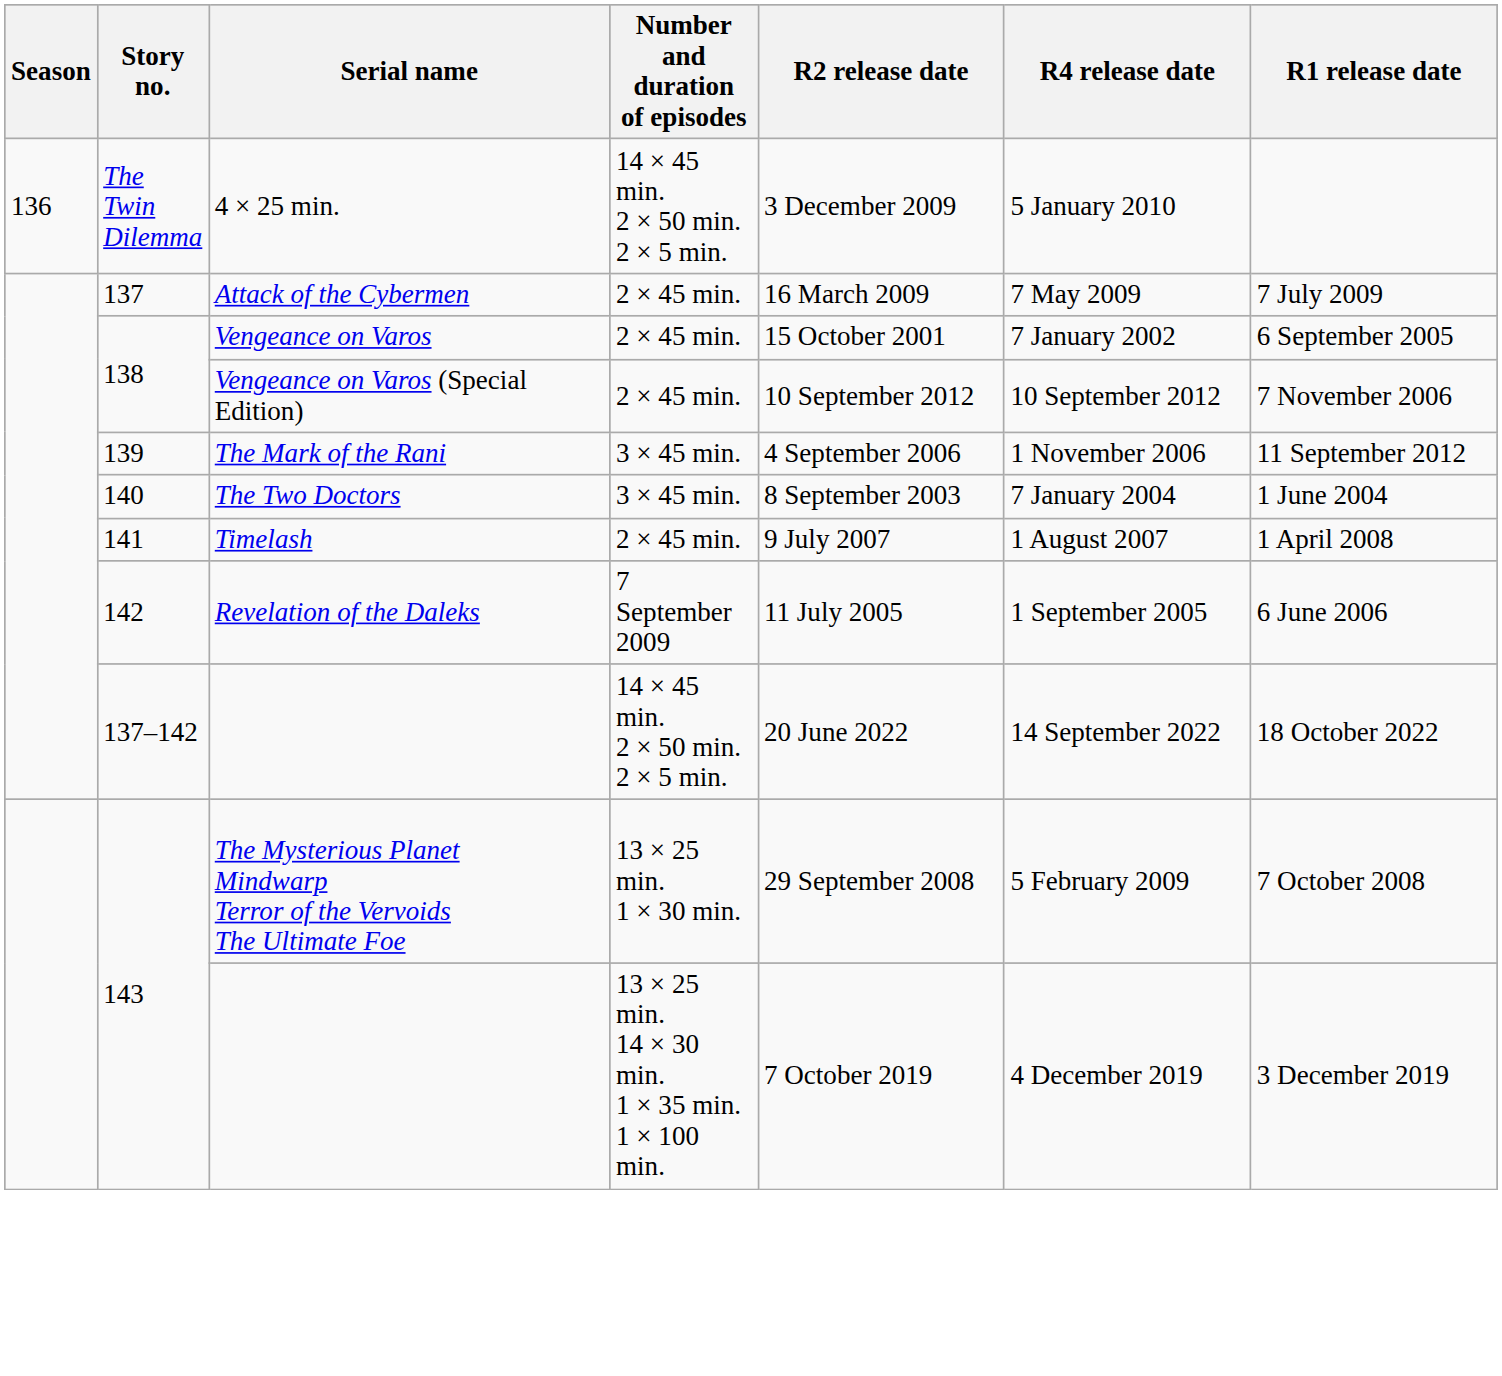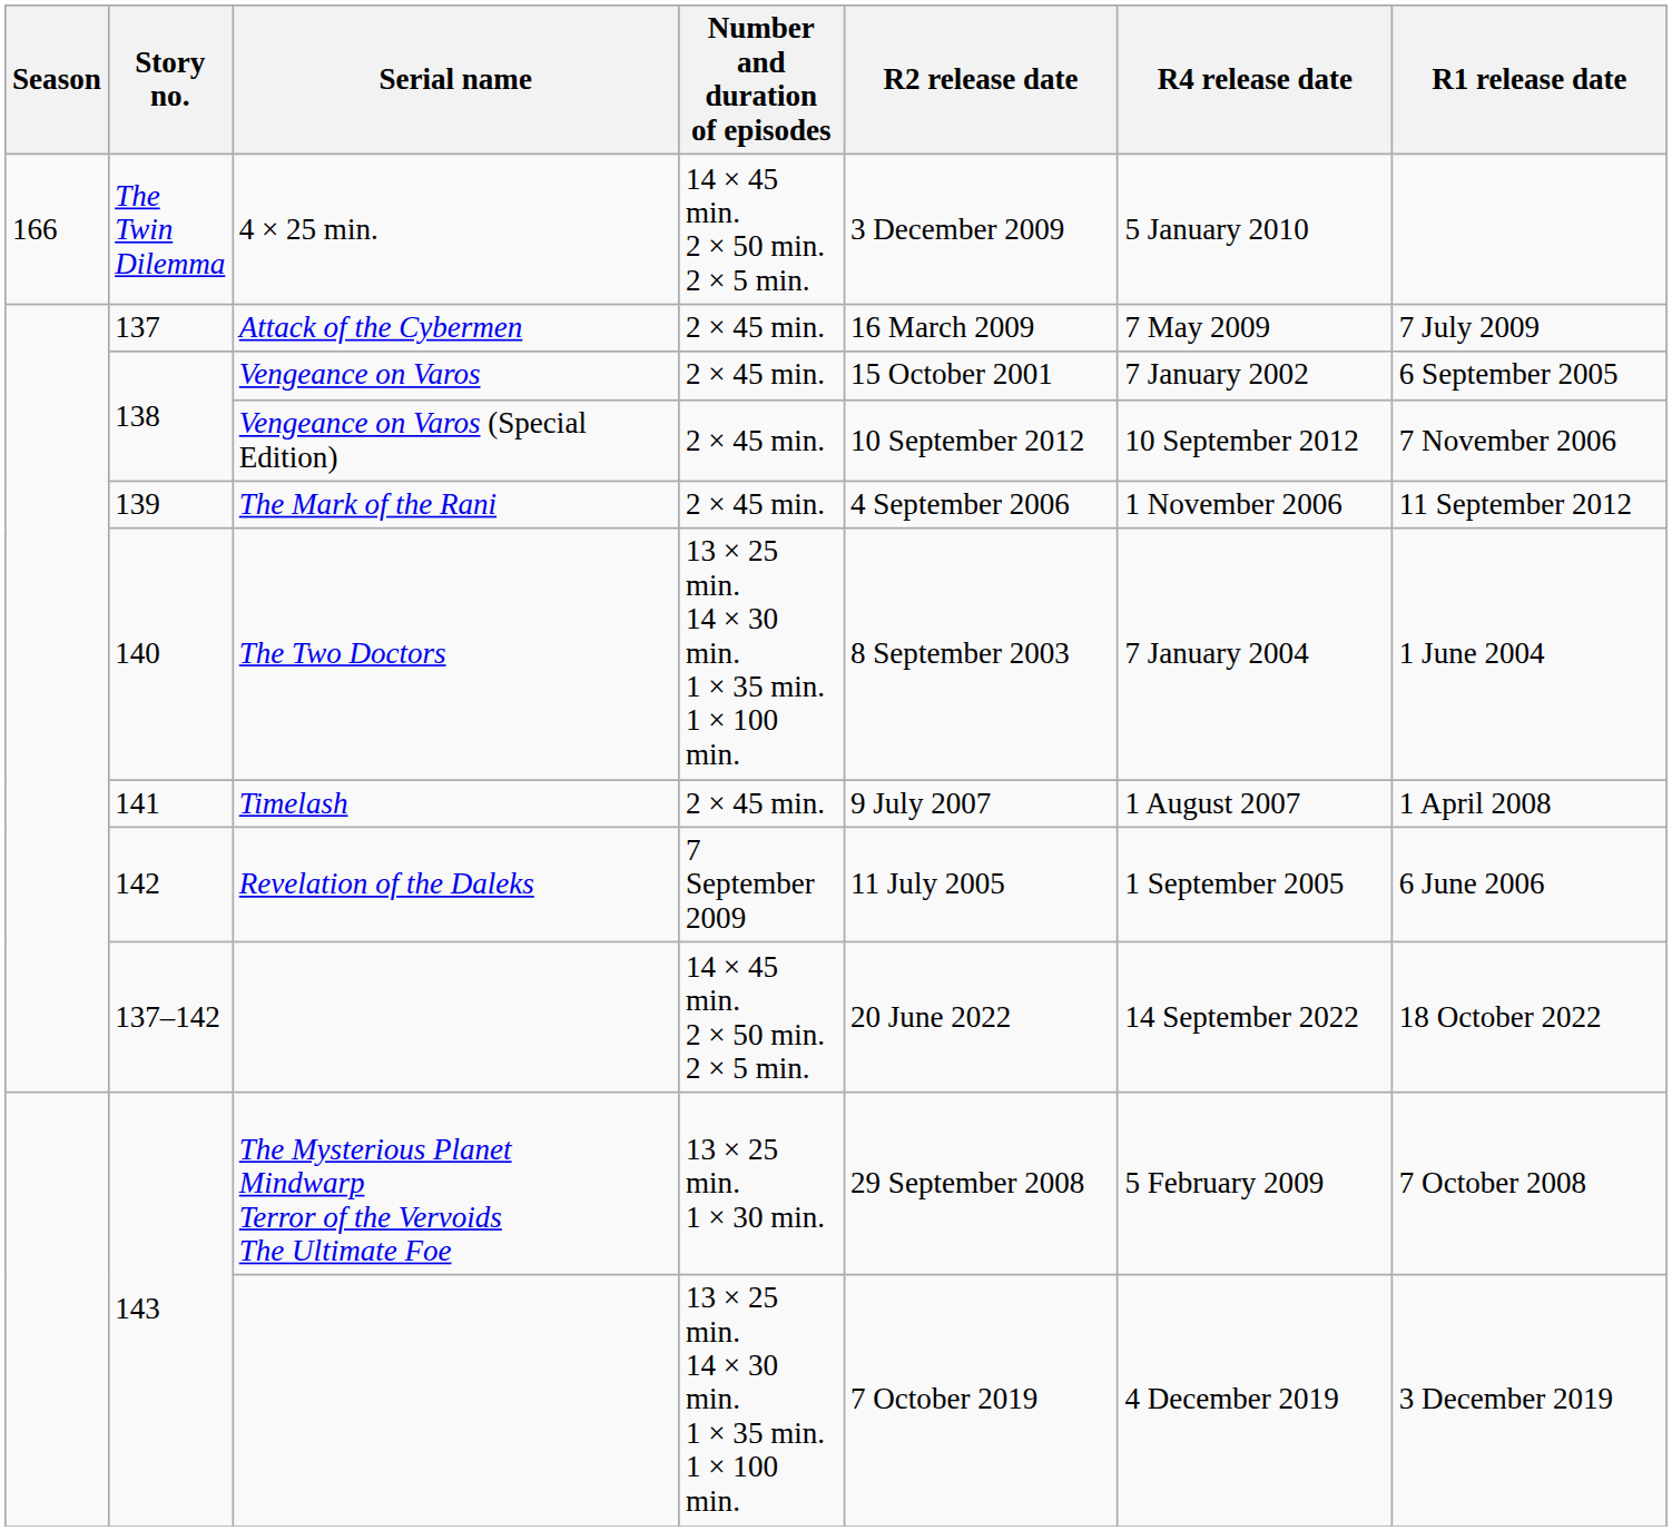 <table class="wikitable sortable" style="width:100%;">
 <tr>
 <th style="width:4%;">Season</th>
 <th style="width:7%;">Story no.</th>
 <th style="width:28%;">Serial name</th>
 <th style="width:10%;">Number and duration<br>of episodes</th>
 <th style="width:17%;">R2 release date</th>
 <th style="width:17%;">R4 release date</th>
 <th style="width:17%;">R1 release date</th>
 </tr>
 <tr>
-<td>136</td>
+<td>166</td>
 <td><em><a href='#'>The Twin Dilemma</a></em></td>
 <td data-sort-value="100">4 × 25 min.</td>
 <td data-sort-value="740">14 × 45 min.<br>2 × 50 min.<br>2 × 5 min.</td>
 <td data-sort-value="2009-12-03">3 December 2009</td>
 <td data-sort-value="2010-01-05">5 January 2010</td>
 </tr>
 <tr>
 <td rowspan="8"></td>
 <td>137</td>
 <td><em><a href='#'>Attack of the Cybermen</a></em></td>
 <td data-sort-value="90">2 × 45 min.</td>
 <td data-sort-value="2009-03-16">16 March 2009</td>
 <td data-sort-value="2009-05-07">7 May 2009</td>
 <td data-sort-value="2009-07-07">7 July 2009</td>
 </tr>
 <tr>
 <td rowspan="2">138</td>
 <td><em><a href='#'>Vengeance on Varos</a></em></td>
 <td data-sort-value="90">2 × 45 min.</td>
 <td data-sort-value="2001-10-15">15 October 2001</td>
 <td data-sort-value="2002-01-07">7 January 2002</td>
 <td data-sort-value="2005-09-06">6 September 2005</td>
 </tr>
 <tr>
 <td><em><a href='#'>Vengeance on Varos</a></em> (Special Edition)</td>
 <td data-sort-value="90">2 × 45 min.</td>
 <td data-sort-value="2012-09-10">10 September 2012</td>
 <td data-sort-value="2012-09-10">10 September 2012</td>
 <td data-sort-value="2006-11-07">7 November 2006</td>
 </tr>
 <tr>
 <td>139</td>
 <td><em><a href='#'>The Mark of the Rani</a></em></td>
-<td data-sort-value="135">3 × 45 min.</td>
+<td data-sort-value="90">2 × 45 min.</td>
 <td data-sort-value="2006-09-04">4 September 2006</td>
 <td data-sort-value="2006-11-01">1 November 2006</td>
 <td data-sort-value="2012-09-11">11 September 2012</td>
 </tr>
 <tr>
 <td>140</td>
 <td><em><a href='#'>The Two Doctors</a></em></td>
-<td data-sort-value="135">3 × 45 min.</td>
+<td data-sort-value="325">13 × 25 min.<br>14 × 30 min.<br>1 × 35 min.<br>1 × 100 min.</td>
 <td data-sort-value="2003-09-08">8 September 2003</td>
 <td data-sort-value="2004-01-07">7 January 2004</td>
 <td data-sort-value="2004-06-01">1 June 2004</td>
 </tr>
 <tr>
 <td>141</td>
 <td><em><a href='#'>Timelash</a></em></td>
 <td data-sort-value="90">2 × 45 min.</td>
 <td data-sort-value="2007-07-09">9 July 2007</td>
 <td data-sort-value="2007-08-01">1 August 2007</td>
 <td data-sort-value="2008-04-01">1 April 2008</td>
 </tr>
 <tr>
 <td>142</td>
 <td><em><a href='#'>Revelation of the Daleks</a></em></td>
 <td data-sort-value="2009-09-07">7 September 2009</td>
 <td data-sort-value="2005-07-11">11 July 2005</td>
 <td data-sort-value="2005-09-01">1 September 2005</td>
 <td data-sort-value="2006-06-06">6 June 2006</td>
 </tr>
 <tr>
 <td>137–142</td>
 <td></td>
 <td data-sort-value="740">14 × 45 min.<br>2 × 50 min.<br>2 × 5 min.</td>
 <td data-sort-value="2022-06-20">20 June 2022  </td>
 <td data-sort-value="2022-09-14">14 September 2022  </td>
 <td data-sort-value="2022-10-18">18 October 2022  </td>
 </tr>
 <tr>
 <td rowspan="2"></td>
 <td rowspan="2">143</td>
 <td><br><em><a href='#'>The Mysterious Planet</a></em><br><em><a href='#'>Mindwarp</a></em><br><em><a href='#'>Terror of the Vervoids</a></em><br><em><a href='#'>The Ultimate Foe</a></em></td>
 <td data-sort-value="325">13 × 25 min.<br>1 × 30 min.</td>
 <td data-sort-value="2008-09-29">29 September 2008</td>
 <td data-sort-value="2009-02-05">5 February 2009</td>
 <td data-sort-value="2008-10-07">7 October 2008</td>
 </tr>
 <tr>
 <td></td>
 <td data-sort-value="325">13 × 25 min.<br>14 × 30 min.<br>1 × 35 min.<br>1 × 100 min.</td>
 <td data-sort-value="2019-10-07">7 October 2019  </td>
 <td data-sort-value="2019-12-04">4 December 2019  </td>
 <td data-sort-value="2019-12-03">3 December 2019  <br></td>
 </tr>
 </table>
